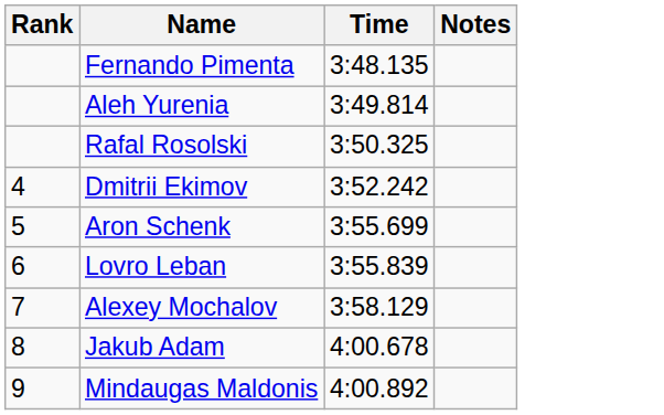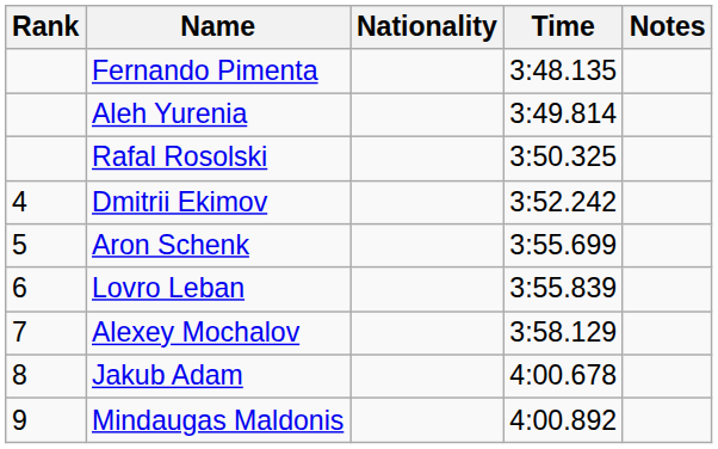 <table class="wikitable">
 <tr>
 <th>Rank</th>
 <th>Name</th>
+<th>Nationality</th>
 <th>Time</th>
 <th>Notes</th>
 </tr>
 <tr>
 <td></td>
 <td><a href='#'>Fernando Pimenta</a></td>
+<td></td>
 <td>3:48.135</td>
 <td></td>
 </tr>
 <tr>
 <td></td>
 <td><a href='#'>Aleh Yurenia</a></td>
+<td></td>
 <td>3:49.814</td>
 <td></td>
 </tr>
 <tr>
 <td></td>
 <td><a href='#'>Rafal Rosolski</a></td>
+<td></td>
 <td>3:50.325</td>
 <td></td>
 </tr>
 <tr>
 <td>4</td>
 <td><a href='#'>Dmitrii Ekimov</a></td>
+<td></td>
 <td>3:52.242</td>
 <td></td>
 </tr>
 <tr>
 <td>5</td>
 <td><a href='#'>Aron Schenk</a></td>
+<td></td>
 <td>3:55.699</td>
 <td></td>
 </tr>
 <tr>
 <td>6</td>
 <td><a href='#'>Lovro Leban</a></td>
+<td></td>
 <td>3:55.839</td>
 <td></td>
 </tr>
 <tr>
 <td>7</td>
 <td><a href='#'>Alexey Mochalov</a></td>
+<td></td>
 <td>3:58.129</td>
 <td></td>
 </tr>
 <tr>
 <td>8</td>
 <td><a href='#'>Jakub Adam</a></td>
+<td></td>
 <td>4:00.678</td>
 <td></td>
 </tr>
 <tr>
 <td>9</td>
 <td><a href='#'>Mindaugas Maldonis</a></td>
+<td></td>
 <td>4:00.892</td>
 <td></td>
 </tr>
 </table>
